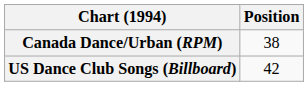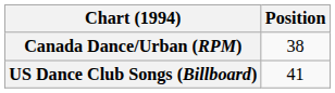 <table class="wikitable plainrowheaders sortable" style="text-align:center;">
 <tr>
 <th scope="col">Chart (1994)</th>
 <th scope="col">Position</th>
 </tr>
 <tr>
 <th scope="row">Canada Dance/Urban (<em>RPM</em>)<br></th>
 <td style="text-align:center;">38</td>
 </tr>
 <tr>
 <th scope="row">US Dance Club Songs (<em>Billboard</em>)<br></th>
-<td style="text-align:center;">42</td>
+<td style="text-align:center;">41</td>
 </tr>
 </table>
